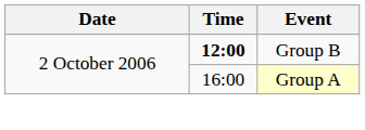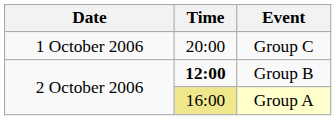 <table class = "wikitable" style="text-align:center;">
 <tr>
 <th width=150>Date</th>
 <th width=50>Time</th>
 <th width=80>Event</th>
 </tr>
 <tr>
+<td>1 October 2006</td>
+<td>20:00</td>
+<td>Group C</td>
+</tr>
+<tr>
 <td rowspan=2>2 October 2006</td>
 <td><strong>12:00</strong></td>
 <td>Group B</td>
 </tr>
 <tr>
-<td>16:00</td>
+<td style="background: khaki;">16:00</td>
 <td bgcolor=ffffcc>Group A</td>
 </tr>
 </table>
